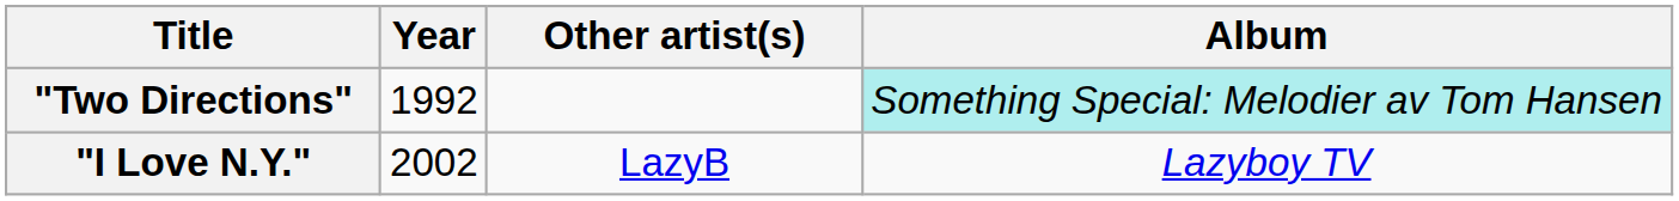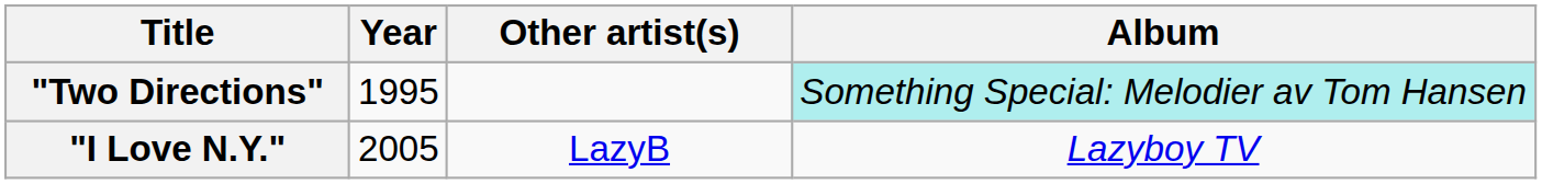 <table class="wikitable plainrowheaders" style="text-align:center;" border="1">
 <tr>
 <th scope="col" style="width:9em;">Title</th>
 <th scope="col">Year</th>
 <th scope="col" style="width:9em;">Other artist(s)</th>
 <th scope="col">Album</th>
 </tr>
 <tr>
 <th scope="row">"Two Directions"</th>
-<td>1992</td>
+<td>1995</td>
 <td></td>
 <td align="center" style="background: paleturquoise;"><em>Something Special: Melodier av Tom Hansen</em></td>
 </tr>
 <tr>
 <th scope="row">"I Love N.Y."</th>
-<td rowspan="1">2002</td>
+<td rowspan="1">2005</td>
 <td><a href='#'>LazyB</a></td>
 <td><em><a href='#'>Lazyboy TV</a></em></td>
 </tr>
 </table>
